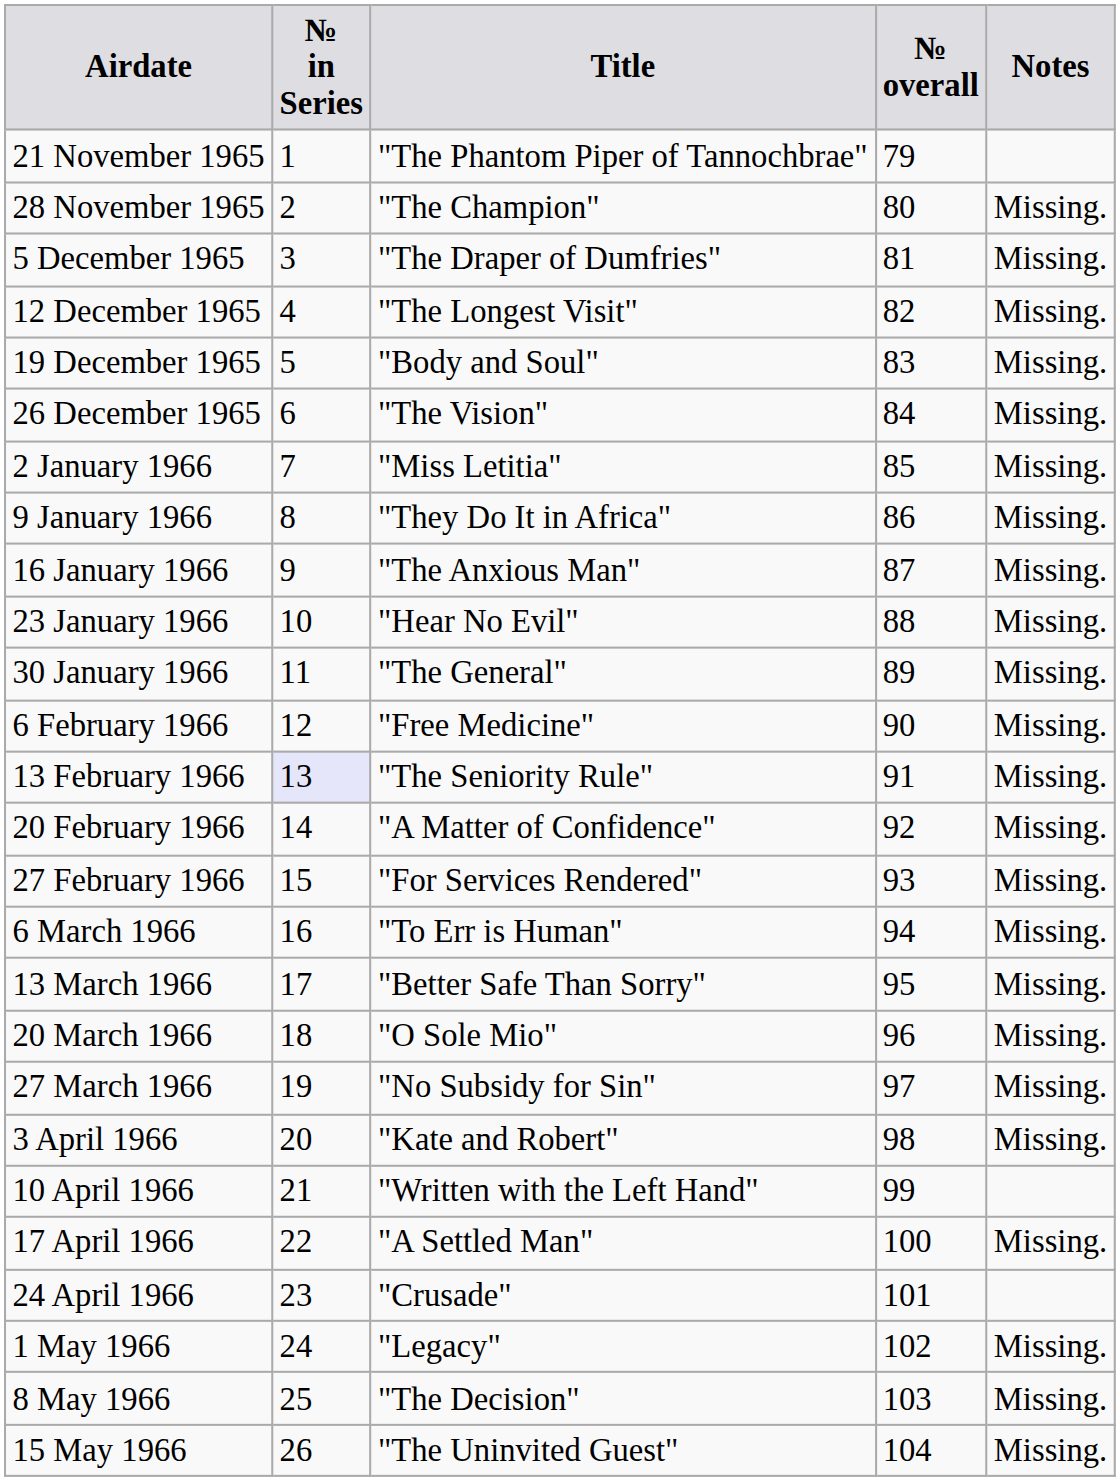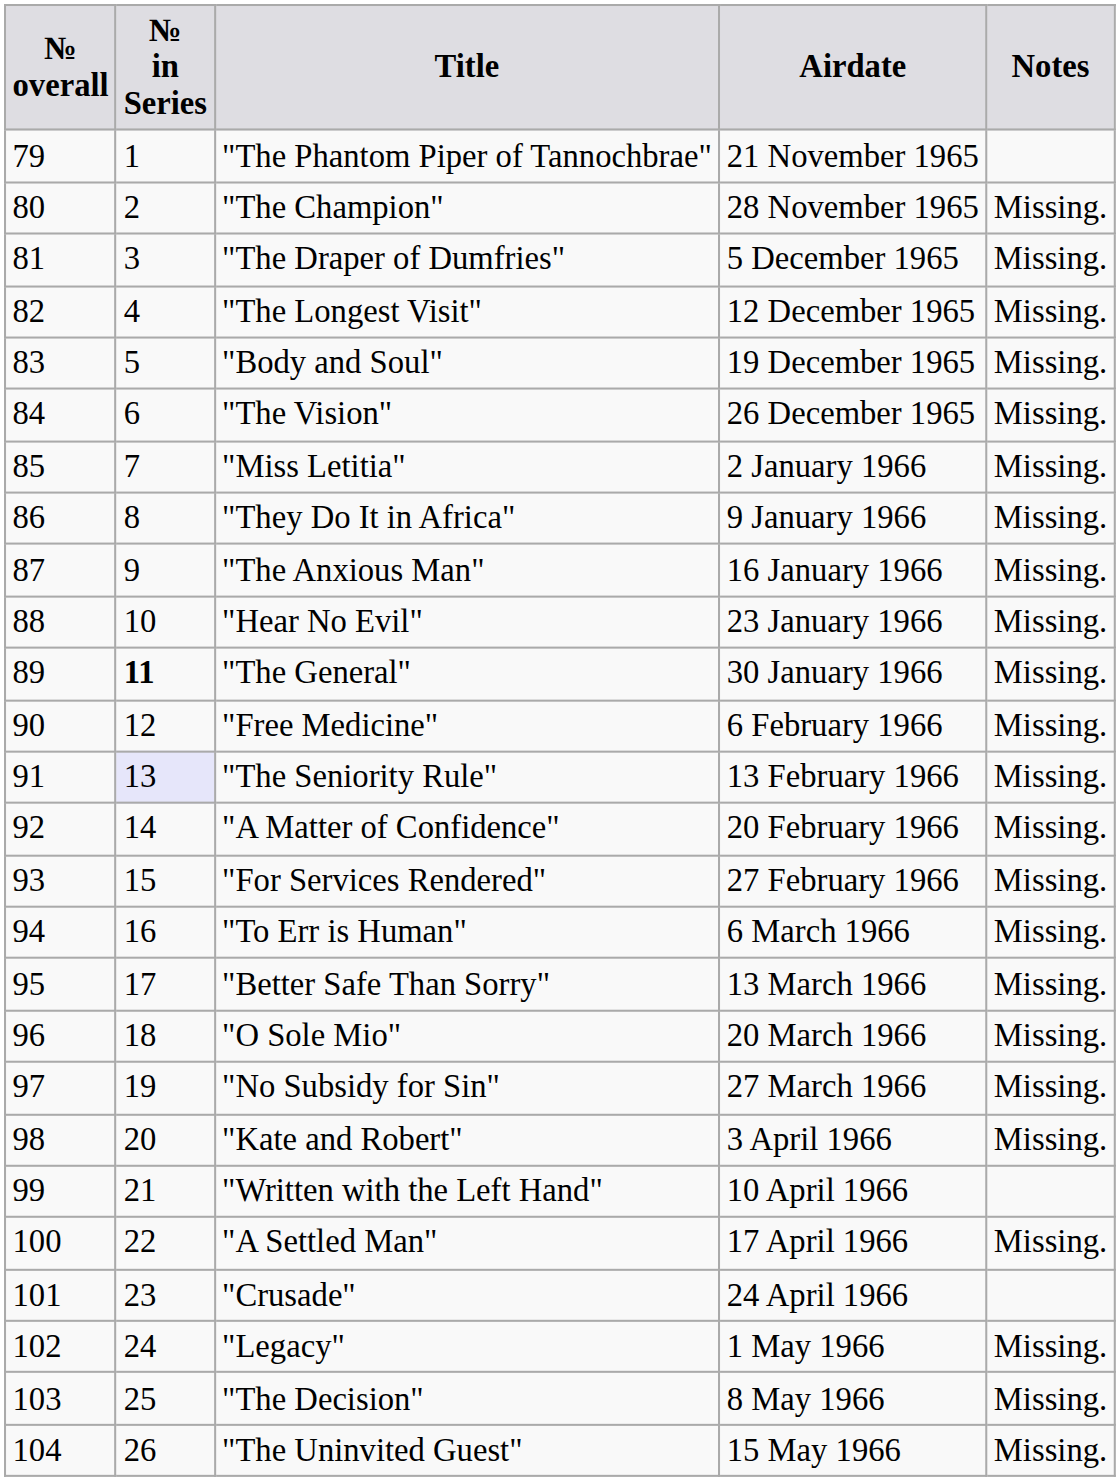 <table class="wikitable">
 <tr>
-<th style="background:#dedde2;">Airdate</th>
+<th style="background:#dedde2;">№<br>overall</th>
 <th style="background:#dedde2;">№<br>in<br>Series</th>
 <th style="background:#dedde2;">Title</th>
-<th style="background:#dedde2;">№<br>overall</th>
+<th style="background:#dedde2;">Airdate</th>
 <th style="background:#dedde2;">Notes</th>
 </tr>
 <tr>
-<td>21 November 1965</td>
+<td>79</td>
 <td>1</td>
 <td>"The Phantom Piper of Tannochbrae"</td>
-<td>79</td>
+<td>21 November 1965</td>
 <td></td>
 </tr>
 <tr>
-<td>28 November 1965</td>
+<td>80</td>
 <td>2</td>
 <td>"The Champion"</td>
-<td>80</td>
+<td>28 November 1965</td>
 <td>Missing.</td>
 </tr>
 <tr>
-<td>5 December 1965</td>
+<td>81</td>
 <td>3</td>
 <td>"The Draper of Dumfries"</td>
-<td>81</td>
+<td>5 December 1965</td>
 <td>Missing.</td>
 </tr>
 <tr>
-<td>12 December 1965</td>
+<td>82</td>
 <td>4</td>
 <td>"The Longest Visit"</td>
-<td>82</td>
+<td>12 December 1965</td>
 <td>Missing.</td>
 </tr>
 <tr>
-<td>19 December 1965</td>
+<td>83</td>
 <td>5</td>
 <td>"Body and Soul"</td>
-<td>83</td>
+<td>19 December 1965</td>
 <td>Missing.</td>
 </tr>
 <tr>
-<td>26 December 1965</td>
+<td>84</td>
 <td>6</td>
 <td>"The Vision"</td>
-<td>84</td>
+<td>26 December 1965</td>
 <td>Missing.</td>
 </tr>
 <tr>
-<td>2 January 1966</td>
+<td>85</td>
 <td>7</td>
 <td>"Miss Letitia"</td>
-<td>85</td>
+<td>2 January 1966</td>
 <td>Missing.</td>
 </tr>
 <tr>
-<td>9 January 1966</td>
+<td>86</td>
 <td>8</td>
 <td>"They Do It in Africa"</td>
-<td>86</td>
+<td>9 January 1966</td>
 <td>Missing.</td>
 </tr>
 <tr>
-<td>16 January 1966</td>
+<td>87</td>
 <td>9</td>
 <td>"The Anxious Man"</td>
-<td>87</td>
+<td>16 January 1966</td>
 <td>Missing.</td>
 </tr>
 <tr>
-<td>23 January 1966</td>
+<td>88</td>
 <td>10</td>
 <td>"Hear No Evil"</td>
-<td>88</td>
+<td>23 January 1966</td>
 <td>Missing.</td>
 </tr>
 <tr>
+<td>89</td>
+<td><strong>11</strong></td>
+<td>"The General"</td>
 <td>30 January 1966</td>
-<td>11</td>
-<td>"The General"</td>
-<td>89</td>
 <td>Missing.</td>
 </tr>
 <tr>
-<td>6 February 1966</td>
+<td>90</td>
 <td>12</td>
 <td>"Free Medicine"</td>
-<td>90</td>
+<td>6 February 1966</td>
 <td>Missing.</td>
 </tr>
 <tr>
-<td>13 February 1966</td>
+<td>91</td>
 <td style="background: lavender;">13</td>
 <td>"The Seniority Rule"</td>
-<td>91</td>
+<td>13 February 1966</td>
 <td>Missing.</td>
 </tr>
 <tr>
-<td>20 February 1966</td>
+<td>92</td>
 <td>14</td>
 <td>"A Matter of Confidence"</td>
-<td>92</td>
+<td>20 February 1966</td>
 <td>Missing.</td>
 </tr>
 <tr>
-<td>27 February 1966</td>
+<td>93</td>
 <td>15</td>
 <td>"For Services Rendered"</td>
-<td>93</td>
+<td>27 February 1966</td>
 <td>Missing.</td>
 </tr>
 <tr>
-<td>6 March 1966</td>
+<td>94</td>
 <td>16</td>
 <td>"To Err is Human"</td>
-<td>94</td>
+<td>6 March 1966</td>
 <td>Missing.</td>
 </tr>
 <tr>
-<td>13 March 1966</td>
+<td>95</td>
 <td>17</td>
 <td>"Better Safe Than Sorry"</td>
-<td>95</td>
+<td>13 March 1966</td>
 <td>Missing.</td>
 </tr>
 <tr>
-<td>20 March 1966</td>
+<td>96</td>
 <td>18</td>
 <td>"O Sole Mio"</td>
-<td>96</td>
+<td>20 March 1966</td>
 <td>Missing.</td>
 </tr>
 <tr>
-<td>27 March 1966</td>
+<td>97</td>
 <td>19</td>
 <td>"No Subsidy for Sin"</td>
-<td>97</td>
+<td>27 March 1966</td>
 <td>Missing.</td>
 </tr>
 <tr>
-<td>3 April 1966</td>
+<td>98</td>
 <td>20</td>
 <td>"Kate and Robert"</td>
-<td>98</td>
+<td>3 April 1966</td>
 <td>Missing.</td>
 </tr>
 <tr>
-<td>10 April 1966</td>
+<td>99</td>
 <td>21</td>
 <td>"Written with the Left Hand"</td>
-<td>99</td>
+<td>10 April 1966</td>
 <td></td>
 </tr>
 <tr>
-<td>17 April 1966</td>
+<td>100</td>
 <td>22</td>
 <td>"A Settled Man"</td>
-<td>100</td>
+<td>17 April 1966</td>
 <td>Missing.</td>
 </tr>
 <tr>
-<td>24 April 1966</td>
+<td>101</td>
 <td>23</td>
 <td>"Crusade"</td>
-<td>101</td>
+<td>24 April 1966</td>
 <td></td>
 </tr>
 <tr>
-<td>1 May 1966</td>
+<td>102</td>
 <td>24</td>
 <td>"Legacy"</td>
-<td>102</td>
+<td>1 May 1966</td>
 <td>Missing.</td>
 </tr>
 <tr>
-<td>8 May 1966</td>
+<td>103</td>
 <td>25</td>
 <td>"The Decision"</td>
-<td>103</td>
+<td>8 May 1966</td>
 <td>Missing.</td>
 </tr>
 <tr>
-<td>15 May 1966</td>
+<td>104</td>
 <td>26</td>
 <td>"The Uninvited Guest"</td>
-<td>104</td>
+<td>15 May 1966</td>
 <td>Missing.</td>
 </tr>
 </table>
